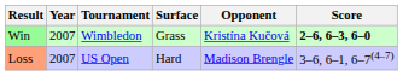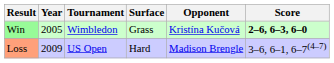 <table class="sortable wikitable">
 <tr>
 <th>Result</th>
 <th>Year</th>
 <th>Tournament</th>
 <th>Surface</th>
 <th>Opponent</th>
 <th class="unsortable">Score</th>
 </tr>
 <tr bgcolor=#CCFFCC>
 <td bgcolor=98FB98>Win</td>
-<td>2007</td>
+<td>2005</td>
 <td><a href='#'>Wimbledon</a></td>
 <td>Grass</td>
 <td> <a href='#'>Kristína Kučová</a></td>
 <td><strong>2–6, 6–3, 6–0</strong></td>
 </tr>
 <tr bgcolor=#CCCCFF>
 <td bgcolor=FFA07A>Loss</td>
-<td>2007</td>
+<td>2009</td>
 <td><a href='#'>US Open</a></td>
 <td>Hard</td>
 <td> <a href='#'>Madison Brengle</a></td>
 <td>3–6, 6–1, 6–7<sup>(4–7)</sup></td>
 </tr>
 </table>
